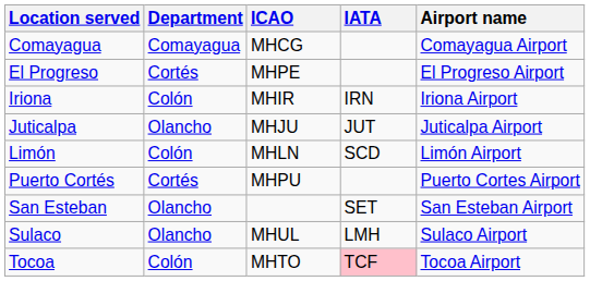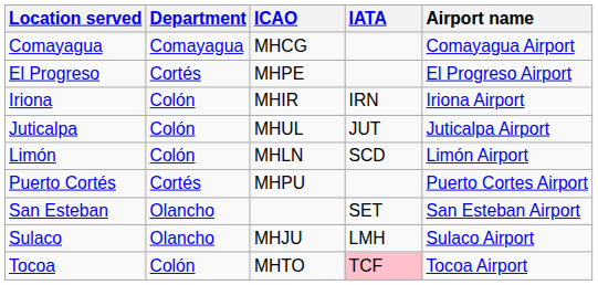 <table class="wikitable sortable">
 <tr>
 <th style="text-align:left;"><a href='#'>Location served</a></th>
 <th style="text-align:left;"><a href='#'>Department</a></th>
 <th style="text-align:left; width:5em;"><a href='#'>ICAO</a></th>
 <th style="text-align:left; width:4em;"><a href='#'>IATA</a></th>
 <th style="text-align:left;">Airport name</th>
 </tr>
 <tr valign=top>
 <td><a href='#'>Comayagua</a></td>
 <td><a href='#'>Comayagua</a></td>
 <td>MHCG</td>
 <td></td>
 <td><a href='#'>Comayagua Airport</a></td>
 </tr>
 <tr valign=top>
 <td><a href='#'>El Progreso</a></td>
 <td><a href='#'>Cortés</a></td>
 <td>MHPE</td>
 <td></td>
 <td><a href='#'>El Progreso Airport</a></td>
 </tr>
 <tr valign=top>
 <td><a href='#'>Iriona</a></td>
 <td><a href='#'>Colón</a></td>
 <td>MHIR</td>
 <td>IRN</td>
 <td><a href='#'>Iriona Airport</a></td>
 </tr>
 <tr valign=top>
 <td><a href='#'>Juticalpa</a></td>
-<td><a href='#'>Olancho</a></td>
-<td>MHJU</td>
+<td><a href='#'>Colón</a></td>
+<td>MHUL</td>
 <td>JUT</td>
 <td><a href='#'>Juticalpa Airport</a></td>
 </tr>
 <tr valign=top>
 <td><a href='#'>Limón</a></td>
 <td><a href='#'>Colón</a></td>
 <td>MHLN</td>
 <td>SCD</td>
 <td><a href='#'>Limón Airport</a></td>
 </tr>
 <tr valign=top>
 <td><a href='#'>Puerto Cortés</a></td>
 <td><a href='#'>Cortés</a></td>
 <td>MHPU</td>
 <td></td>
 <td><a href='#'>Puerto Cortes Airport</a></td>
 </tr>
 <tr valign=top>
 <td><a href='#'>San Esteban</a></td>
 <td><a href='#'>Olancho</a></td>
 <td></td>
 <td>SET</td>
 <td><a href='#'>San Esteban Airport</a></td>
 </tr>
 <tr valign=top>
 <td><a href='#'>Sulaco</a></td>
 <td><a href='#'>Olancho</a></td>
-<td>MHUL</td>
+<td>MHJU</td>
 <td>LMH</td>
 <td><a href='#'>Sulaco Airport</a></td>
 </tr>
 <tr valign=top>
 <td><a href='#'>Tocoa</a></td>
 <td><a href='#'>Colón</a></td>
 <td>MHTO</td>
 <td style="background: pink;">TCF</td>
 <td><a href='#'>Tocoa Airport</a></td>
 </tr>
 </table>
